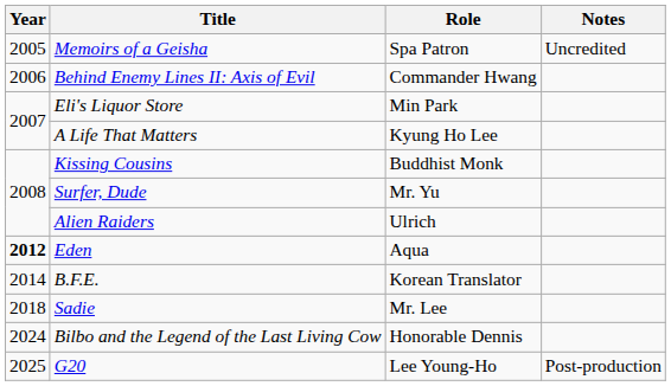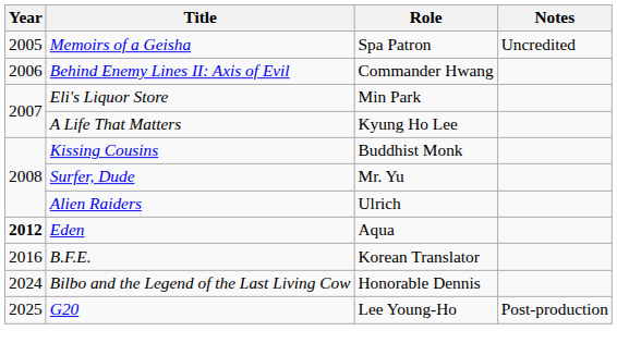 <table class="wikitable">
 <tr>
 <th>Year</th>
 <th>Title</th>
 <th>Role</th>
 <th>Notes</th>
 </tr>
 <tr>
 <td>2005</td>
 <td><em><a href='#'>Memoirs of a Geisha</a></em></td>
 <td>Spa Patron</td>
 <td>Uncredited</td>
 </tr>
 <tr>
 <td>2006</td>
 <td><em><a href='#'>Behind Enemy Lines II: Axis of Evil</a></em></td>
 <td>Commander Hwang</td>
 <td></td>
 </tr>
 <tr>
 <td rowspan="2">2007</td>
 <td><em>Eli's Liquor Store</em></td>
 <td>Min Park</td>
 <td></td>
 </tr>
 <tr>
 <td><em>A Life That Matters</em></td>
 <td>Kyung Ho Lee</td>
 <td></td>
 </tr>
 <tr>
 <td rowspan="3">2008</td>
 <td><em><a href='#'>Kissing Cousins</a></em></td>
 <td>Buddhist Monk</td>
 <td></td>
 </tr>
 <tr>
 <td><em><a href='#'>Surfer, Dude</a></em></td>
 <td>Mr. Yu</td>
 <td></td>
 </tr>
 <tr>
 <td><em><a href='#'>Alien Raiders</a></em></td>
 <td>Ulrich</td>
 <td></td>
 </tr>
 <tr>
 <td><strong>2012</strong></td>
 <td><em><a href='#'>Eden</a></em></td>
 <td>Aqua</td>
 <td></td>
 </tr>
 <tr>
-<td>2014</td>
+<td>2016</td>
 <td><em>B.F.E.</em></td>
 <td>Korean Translator</td>
-<td></td>
-</tr>
-<tr>
-<td>2018</td>
-<td><em><a href='#'>Sadie</a></em></td>
-<td>Mr. Lee</td>
 <td></td>
 </tr>
 <tr>
 <td>2024</td>
 <td><em>Bilbo and the Legend of the Last Living Cow</em></td>
 <td>Honorable Dennis</td>
 <td></td>
 </tr>
 <tr>
 <td>2025</td>
 <td><em><a href='#'>G20</a></em></td>
 <td>Lee Young-Ho</td>
 <td>Post-production</td>
 </tr>
 </table>
